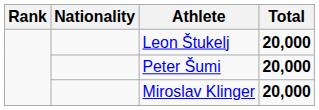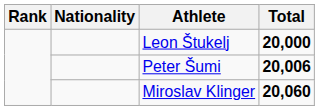 <table class="wikitable">
 <tr>
 <th>Rank</th>
 <th>Nationality</th>
 <th>Athlete</th>
 <th>Total</th>
 </tr>
 <tr>
 <td rowspan="3"></td>
 <td></td>
 <td><a href='#'>Leon Štukelj</a></td>
 <td><strong>20,000</strong></td>
 </tr>
 <tr>
 <td></td>
 <td><a href='#'>Peter Šumi</a></td>
-<td><strong>20,000</strong></td>
+<td><strong>20,006</strong></td>
 </tr>
 <tr>
 <td></td>
 <td><a href='#'>Miroslav Klinger</a></td>
-<td><strong>20,000</strong></td>
+<td><strong>20,060</strong></td>
 </tr>
 </table>
